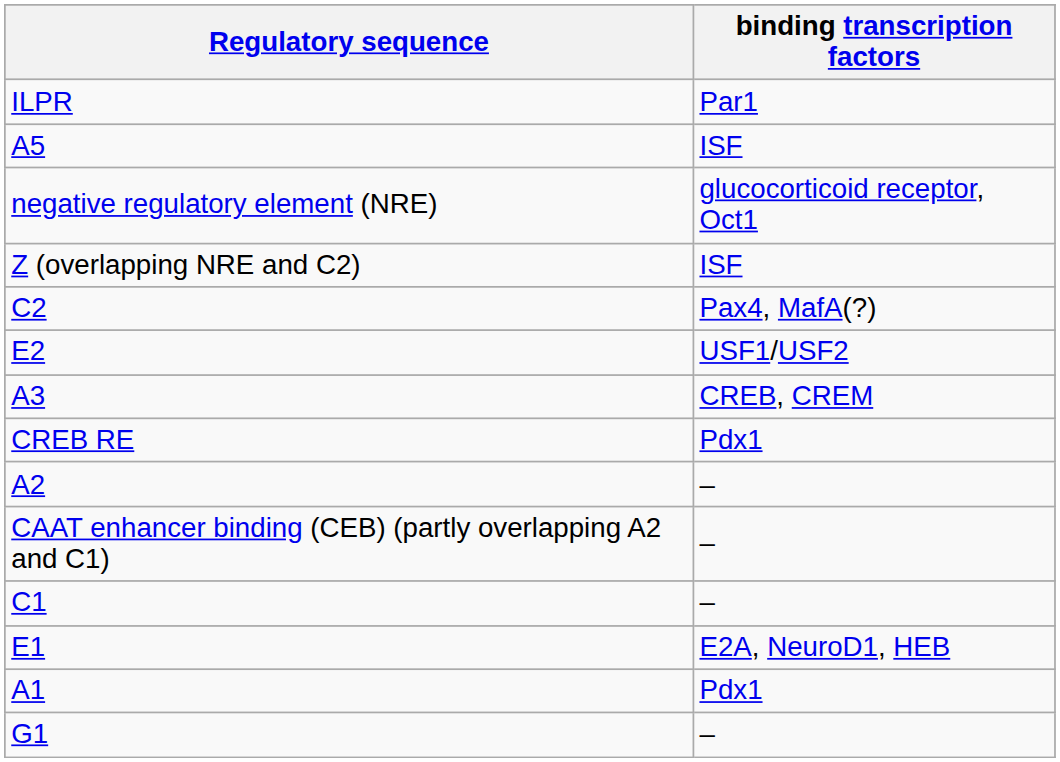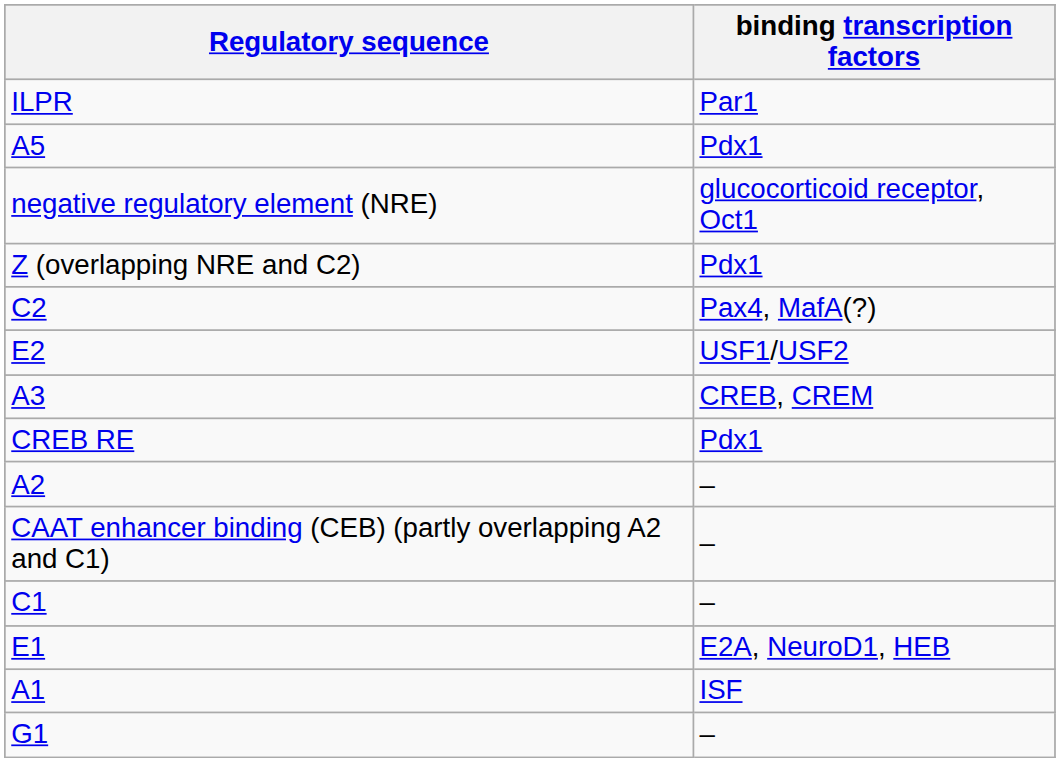 <table class="wikitable">
 <tr>
 <th><a href='#'>Regulatory sequence</a></th>
 <th>binding <a href='#'>transcription factors</a></th>
 </tr>
 <tr =P>
 <td><a href='#'>ILPR</a></td>
 <td><a href='#'>Par1</a></td>
 </tr>
 <tr>
 <td><a href='#'>A5</a></td>
-<td><a href='#'>ISF</a></td>
+<td><a href='#'>Pdx1</a></td>
 </tr>
 <tr>
 <td><a href='#'>negative regulatory element</a> (NRE)</td>
 <td><a href='#'>glucocorticoid receptor</a>, <a href='#'>Oct1</a></td>
 </tr>
 <tr>
 <td><a href='#'>Z</a> (overlapping NRE and C2)</td>
-<td><a href='#'>ISF</a></td>
+<td><a href='#'>Pdx1</a></td>
 </tr>
 <tr>
 <td><a href='#'>C2</a></td>
 <td><a href='#'>Pax4</a>, <a href='#'>MafA</a>(?)</td>
 </tr>
 <tr>
 <td><a href='#'>E2</a></td>
 <td><a href='#'>USF1</a>/<a href='#'>USF2</a></td>
 </tr>
 <tr>
 <td><a href='#'>A3</a></td>
 <td><a href='#'>CREB</a>, <a href='#'>CREM</a></td>
 </tr>
 <tr>
 <td><a href='#'>CREB RE</a></td>
 <td><a href='#'>Pdx1</a></td>
 </tr>
 <tr>
 <td><a href='#'>A2</a></td>
 <td>–</td>
 </tr>
 <tr>
 <td><a href='#'>CAAT enhancer binding</a> (CEB) (partly overlapping A2 and C1)</td>
 <td>–</td>
 </tr>
 <tr>
 <td><a href='#'>C1</a></td>
 <td>–</td>
 </tr>
 <tr>
 <td><a href='#'>E1</a></td>
 <td><a href='#'>E2A</a>, <a href='#'>NeuroD1</a>, <a href='#'>HEB</a></td>
 </tr>
 <tr>
 <td><a href='#'>A1</a></td>
-<td><a href='#'>Pdx1</a></td>
+<td><a href='#'>ISF</a></td>
 </tr>
 <tr>
 <td><a href='#'>G1</a></td>
 <td>–</td>
 </tr>
 </table>
